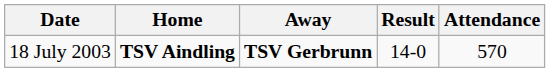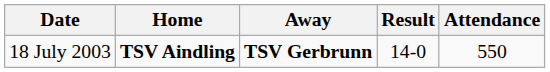 <table class="wikitable">
 <tr>
 <th>Date</th>
 <th>Home</th>
 <th>Away</th>
 <th>Result</th>
 <th>Attendance</th>
 </tr>
 <tr align="center">
 <td>18 July 2003</td>
 <td><strong>TSV Aindling</strong></td>
 <td><strong>TSV Gerbrunn</strong></td>
 <td>14-0</td>
-<td>570</td>
+<td>550</td>
 </tr>
 </table>
